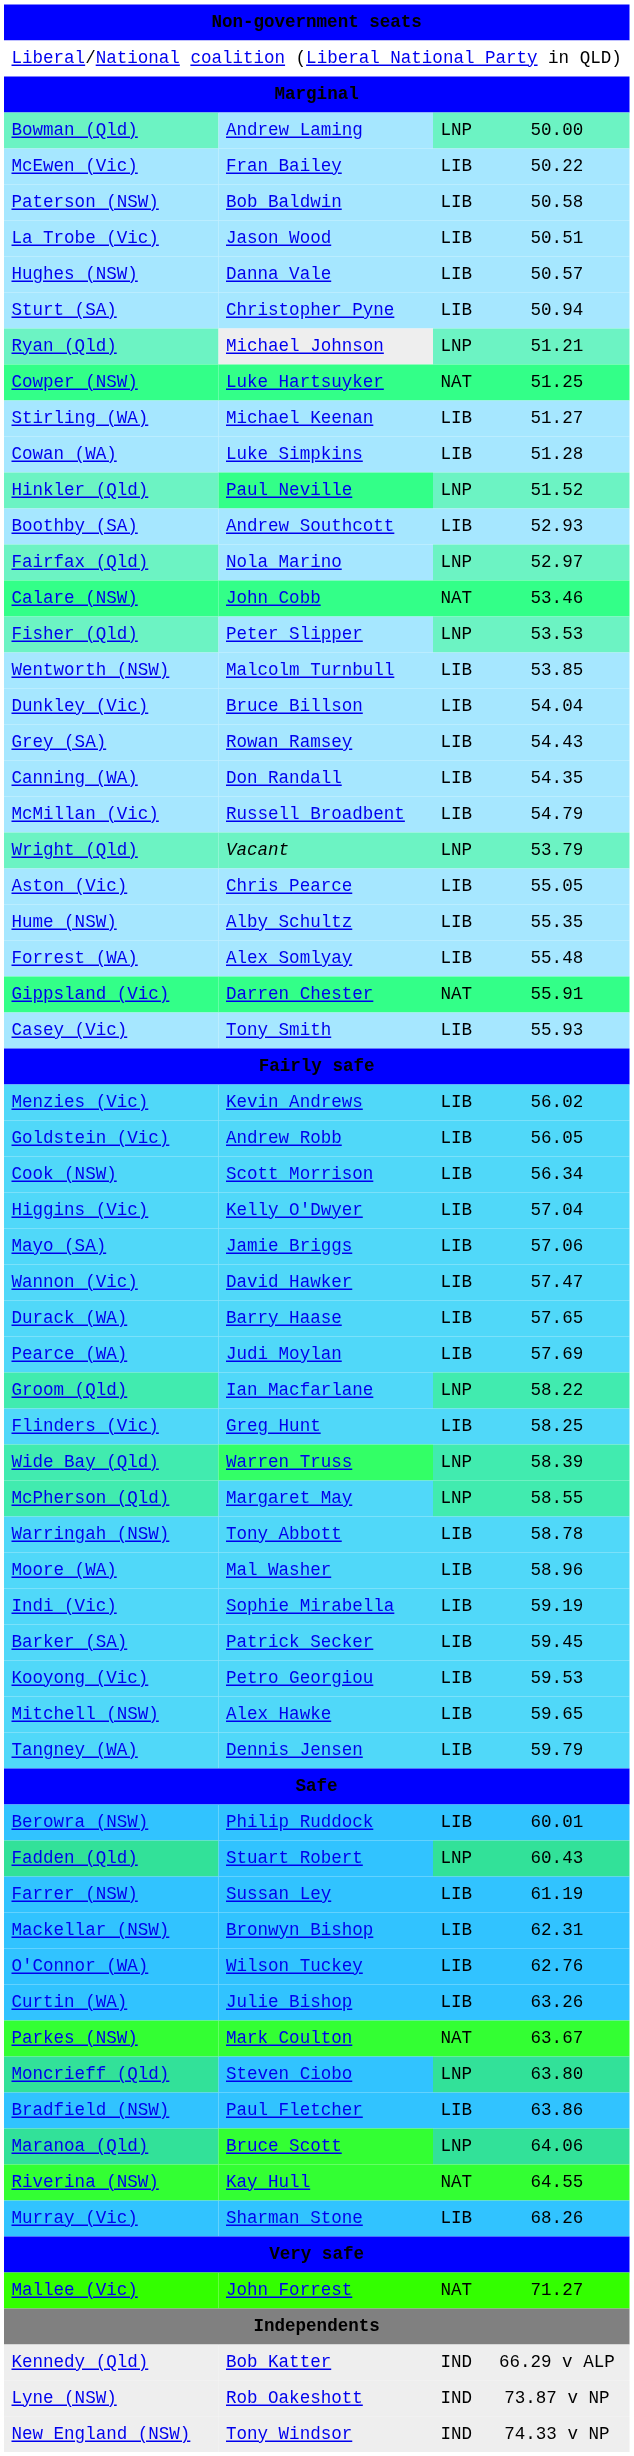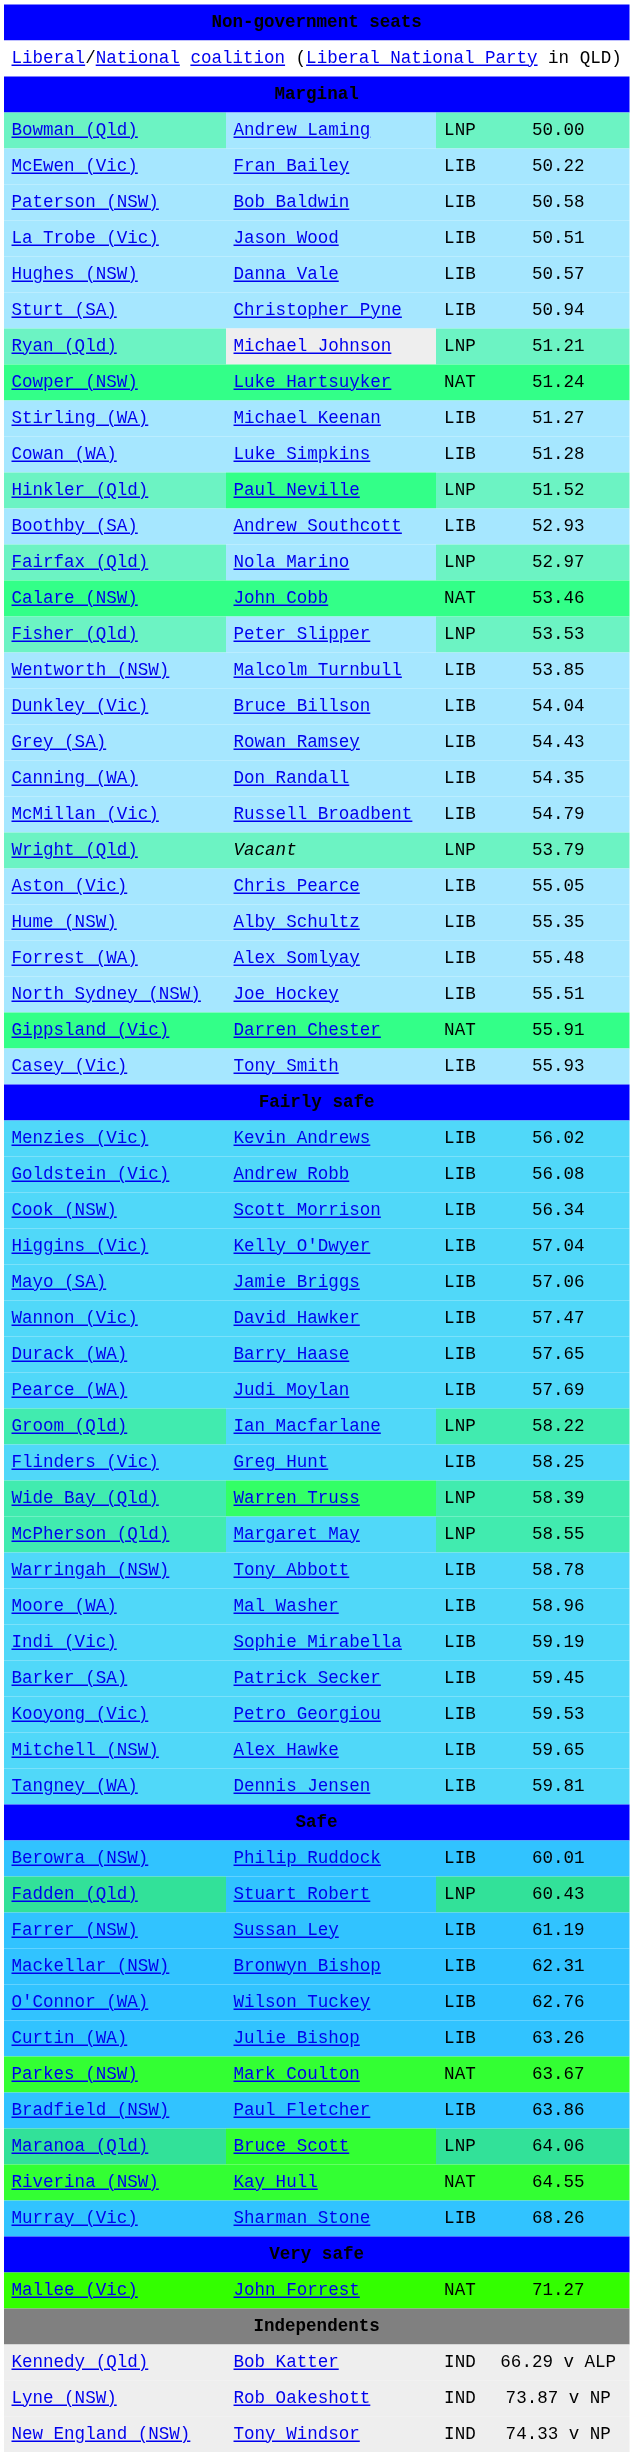 <table class="toccolours" align="left" cellpadding="5" cellspacing="0" style="margin-right: .5em; margin-top: .4em;font-size: 90%;">
 <tr>
 <td colspan=4 align="center" bgcolor="blue"><span><strong>Non-government seats</strong></span></td>
 </tr>
 <tr>
 <td style="background-color:white" colspan=4 align="center"><a href='#'>Liberal</a>/<a href='#'>National</a> <a href='#'>coalition</a> (<a href='#'>Liberal National Party</a> in QLD)</td>
 </tr>
 <tr>
 <td colspan=4 align="center" bgcolor="blue"><span><strong>Marginal</strong></span></td>
 </tr>
 <tr>
 <td align="left" bgcolor="6CF3C3"><a href='#'>Bowman (Qld)</a></td>
 <td align="left" bgcolor="A6E7FF"><a href='#'>Andrew Laming</a></td>
 <td align="left" bgcolor="6CF3C3">LNP</td>
 <td align="center" bgcolor="6CF3C3">50.00</td>
 </tr>
 <tr>
 <td align="left" bgcolor="A6E7FF"><a href='#'>McEwen (Vic)</a></td>
 <td align="left" bgcolor="A6E7FF"><a href='#'>Fran Bailey</a></td>
 <td align="left" bgcolor="A6E7FF">LIB</td>
 <td align="center" bgcolor="A6E7FF">50.22</td>
 </tr>
 <tr>
 <td align="left" bgcolor="A6E7FF"><a href='#'>Paterson (NSW)</a></td>
 <td align="left" bgcolor="A6E7FF"><a href='#'>Bob Baldwin</a></td>
 <td align="left" bgcolor="A6E7FF">LIB</td>
 <td align="center" bgcolor="A6E7FF">50.58</td>
 </tr>
 <tr>
 <td align="left" bgcolor="A6E7FF"><a href='#'>La Trobe (Vic)</a></td>
 <td align="left" bgcolor="A6E7FF"><a href='#'>Jason Wood</a></td>
 <td align="left" bgcolor="A6E7FF">LIB</td>
 <td align="center" bgcolor="A6E7FF">50.51</td>
 </tr>
 <tr>
 <td align="left" bgcolor="A6E7FF"><a href='#'>Hughes (NSW)</a></td>
 <td align="left" bgcolor="A6E7FF"><a href='#'>Danna Vale</a></td>
 <td align="left" bgcolor="A6E7FF">LIB</td>
 <td align="center" bgcolor="A6E7FF">50.57</td>
 </tr>
 <tr>
 <td align="left" bgcolor="A6E7FF"><a href='#'>Sturt (SA)</a></td>
 <td align="left" bgcolor="A6E7FF"><a href='#'>Christopher Pyne</a></td>
 <td align="left" bgcolor="A6E7FF">LIB</td>
 <td align="center" bgcolor="A6E7FF">50.94</td>
 </tr>
 <tr>
 <td align="left" bgcolor="6CF3C3"><a href='#'>Ryan (Qld)</a></td>
 <td align="left" bgcolor="EEEEEE"><a href='#'>Michael Johnson</a></td>
 <td align="left" bgcolor="6CF3C3">LNP</td>
 <td align="center" bgcolor="6CF3C3">51.21</td>
 </tr>
 <tr>
 <td align="left" bgcolor="33FF88"><a href='#'>Cowper (NSW)</a></td>
 <td align="left" bgcolor="33FF88"><a href='#'>Luke Hartsuyker</a></td>
 <td align="left" bgcolor="33FF88">NAT</td>
-<td align="center" bgcolor="33FF88">51.25</td>
+<td align="center" bgcolor="33FF88">51.24</td>
 </tr>
 <tr>
 <td align="left" bgcolor="A6E7FF"><a href='#'>Stirling (WA)</a></td>
 <td align="left" bgcolor="A6E7FF"><a href='#'>Michael Keenan</a></td>
 <td align="left" bgcolor="A6E7FF">LIB</td>
 <td align="center" bgcolor="A6E7FF">51.27</td>
 </tr>
 <tr>
 <td align="left" bgcolor="A6E7FF"><a href='#'>Cowan (WA)</a></td>
 <td align="left" bgcolor="A6E7FF"><a href='#'>Luke Simpkins</a></td>
 <td align="left" bgcolor="A6E7FF">LIB</td>
 <td align="center" bgcolor="A6E7FF">51.28</td>
 </tr>
 <tr>
 <td align="left" bgcolor="6CF3C3"><a href='#'>Hinkler (Qld)</a></td>
 <td align="left" bgcolor="33FF88"><a href='#'>Paul Neville</a></td>
 <td align="left" bgcolor="6CF3C3">LNP</td>
 <td align="center" bgcolor="6CF3C3">51.52</td>
 </tr>
 <tr>
 <td align="left" bgcolor="A6E7FF"><a href='#'>Boothby (SA)</a></td>
 <td align="left" bgcolor="A6E7FF"><a href='#'>Andrew Southcott</a></td>
 <td align="left" bgcolor="A6E7FF">LIB</td>
 <td align="center" bgcolor="A6E7FF">52.93</td>
 </tr>
 <tr>
 <td align="left" bgcolor="6CF3C3"><a href='#'>Fairfax (Qld)</a></td>
 <td align="left" bgcolor="A6E7FF"><a href='#'>Nola Marino</a></td>
 <td align="left" bgcolor="6CF3C3">LNP</td>
 <td align="center" bgcolor="6CF3C3">52.97</td>
 </tr>
 <tr>
 <td align="left" bgcolor="33FF88"><a href='#'>Calare (NSW)</a></td>
 <td align="left" bgcolor="33FF88"><a href='#'>John Cobb</a></td>
 <td align="left" bgcolor="33FF88">NAT</td>
 <td align="center" bgcolor="33FF88">53.46</td>
 </tr>
 <tr>
 <td align="left" bgcolor="6CF3C3"><a href='#'>Fisher (Qld)</a></td>
 <td align="left" bgcolor="A6E7FF"><a href='#'>Peter Slipper</a></td>
 <td align="left" bgcolor="6CF3C3">LNP</td>
 <td align="center" bgcolor="6CF3C3">53.53</td>
 </tr>
 <tr>
 <td align="left" bgcolor="A6E7FF"><a href='#'>Wentworth (NSW)</a></td>
 <td align="left" bgcolor="A6E7FF"><a href='#'>Malcolm Turnbull</a></td>
 <td align="left" bgcolor="A6E7FF">LIB</td>
 <td align="center" bgcolor="A6E7FF">53.85</td>
 </tr>
 <tr>
 <td align="left" bgcolor="A6E7FF"><a href='#'>Dunkley (Vic)</a></td>
 <td align="left" bgcolor="A6E7FF"><a href='#'>Bruce Billson</a></td>
 <td align="left" bgcolor="A6E7FF">LIB</td>
 <td align="center" bgcolor="A6E7FF">54.04</td>
 </tr>
 <tr>
 <td align="left" bgcolor="A6E7FF"><a href='#'>Grey (SA)</a></td>
 <td align="left" bgcolor="A6E7FF"><a href='#'>Rowan Ramsey</a></td>
 <td align="left" bgcolor="A6E7FF">LIB</td>
 <td align="center" bgcolor="A6E7FF">54.43</td>
 </tr>
 <tr>
 <td align="left" bgcolor="A6E7FF"><a href='#'>Canning (WA)</a></td>
 <td align="left" bgcolor="A6E7FF"><a href='#'>Don Randall</a></td>
 <td align="left" bgcolor="A6E7FF">LIB</td>
 <td align="center" bgcolor="A6E7FF">54.35</td>
 </tr>
 <tr>
 <td align="left" bgcolor="A6E7FF"><a href='#'>McMillan (Vic)</a></td>
 <td align="left" bgcolor="A6E7FF"><a href='#'>Russell Broadbent</a></td>
 <td align="left" bgcolor="A6E7FF">LIB</td>
 <td align="center" bgcolor="A6E7FF">54.79</td>
 </tr>
 <tr>
 <td align="left" bgcolor="6CF3C3"><a href='#'>Wright (Qld)</a></td>
 <td align="left" bgcolor="6CF3C3"><em>Vacant</em></td>
 <td align="left" bgcolor="6CF3C3">LNP</td>
 <td align="center" bgcolor="6CF3C3">53.79</td>
 </tr>
 <tr>
 <td align="left" bgcolor="A6E7FF"><a href='#'>Aston (Vic)</a></td>
 <td align="left" bgcolor="A6E7FF"><a href='#'>Chris Pearce</a></td>
 <td align="left" bgcolor="A6E7FF">LIB</td>
 <td align="center" bgcolor="A6E7FF">55.05</td>
 </tr>
 <tr>
 <td align="left" bgcolor="A6E7FF"><a href='#'>Hume (NSW)</a></td>
 <td align="left" bgcolor="A6E7FF"><a href='#'>Alby Schultz</a></td>
 <td align="left" bgcolor="A6E7FF">LIB</td>
 <td align="center" bgcolor="A6E7FF">55.35</td>
 </tr>
 <tr>
 <td align="left" bgcolor="A6E7FF"><a href='#'>Forrest (WA)</a></td>
 <td align="left" bgcolor="A6E7FF"><a href='#'>Alex Somlyay</a></td>
 <td align="left" bgcolor="A6E7FF">LIB</td>
 <td align="center" bgcolor="A6E7FF">55.48</td>
 </tr>
 <tr>
+<td align="left" bgcolor="A6E7FF"><a href='#'>North Sydney (NSW)</a></td>
+<td align="left" bgcolor="A6E7FF"><a href='#'>Joe Hockey</a></td>
+<td align="left" bgcolor="A6E7FF">LIB</td>
+<td align="center" bgcolor="A6E7FF">55.51</td>
+</tr>
+<tr>
 <td align="left" bgcolor="33FF88"><a href='#'>Gippsland (Vic)</a></td>
 <td align="left" bgcolor="33FF88"><a href='#'>Darren Chester</a></td>
 <td align="left" bgcolor="33FF88">NAT</td>
 <td align="center" bgcolor="33FF88">55.91</td>
 </tr>
 <tr>
 <td align="left" bgcolor="A6E7FF"><a href='#'>Casey (Vic)</a></td>
 <td align="left" bgcolor="A6E7FF"><a href='#'>Tony Smith</a></td>
 <td align="left" bgcolor="A6E7FF">LIB</td>
 <td align="center" bgcolor="A6E7FF">55.93</td>
 </tr>
 <tr>
 <td colspan=4 align="center" bgcolor="blue"><span><strong>Fairly safe</strong></span></td>
 </tr>
 <tr>
 <td align="left" bgcolor="50D8F9"><a href='#'>Menzies (Vic)</a></td>
 <td align="left" bgcolor="50D8F9"><a href='#'>Kevin Andrews</a></td>
 <td align="left" bgcolor="50D8F9">LIB</td>
 <td align="center" bgcolor="50D8F9">56.02</td>
 </tr>
 <tr>
 <td align="left" bgcolor="50D8F9"><a href='#'>Goldstein (Vic)</a></td>
 <td align="left" bgcolor="50D8F9"><a href='#'>Andrew Robb</a></td>
 <td align="left" bgcolor="50D8F9">LIB</td>
-<td align="center" bgcolor="50D8F9">56.05</td>
+<td align="center" bgcolor="50D8F9">56.08</td>
 </tr>
 <tr>
 <td align="left" bgcolor="50D8F9"><a href='#'>Cook (NSW)</a></td>
 <td align="left" bgcolor="50D8F9"><a href='#'>Scott Morrison</a></td>
 <td align="left" bgcolor="50D8F9">LIB</td>
 <td align="center" bgcolor="50D8F9">56.34</td>
 </tr>
 <tr>
 <td align="left" bgcolor="50D8F9"><a href='#'>Higgins (Vic)</a></td>
 <td align="left" bgcolor="50D8F9"><a href='#'>Kelly O'Dwyer</a></td>
 <td align="left" bgcolor="50D8F9">LIB</td>
 <td align="center" bgcolor="50D8F9">57.04</td>
 </tr>
 <tr>
 <td align="left" bgcolor="50D8F9"><a href='#'>Mayo (SA)</a></td>
 <td align="left" bgcolor="50D8F9"><a href='#'>Jamie Briggs</a></td>
 <td align="left" bgcolor="50D8F9">LIB</td>
 <td align="center" bgcolor="50D8F9">57.06</td>
 </tr>
 <tr>
 <td align="left" bgcolor="50D8F9"><a href='#'>Wannon (Vic)</a></td>
 <td align="left" bgcolor="50D8F9"><a href='#'>David Hawker</a></td>
 <td align="left" bgcolor="50D8F9">LIB</td>
 <td align="center" bgcolor="50D8F9">57.47</td>
 </tr>
 <tr>
 <td align="left" bgcolor="50D8F9"><a href='#'>Durack (WA)</a></td>
 <td align="left" bgcolor="50D8F9"><a href='#'>Barry Haase</a></td>
 <td align="left" bgcolor="50D8F9">LIB</td>
 <td align="center" bgcolor="50D8F9">57.65</td>
 </tr>
 <tr>
 <td align="left" bgcolor="50D8F9"><a href='#'>Pearce (WA)</a></td>
 <td align="left" bgcolor="50D8F9"><a href='#'>Judi Moylan</a></td>
 <td align="left" bgcolor="50D8F9">LIB</td>
 <td align="center" bgcolor="50D8F9">57.69</td>
 </tr>
 <tr>
 <td align="left" bgcolor="41EBAF"><a href='#'>Groom (Qld)</a></td>
 <td align="left" bgcolor="50D8F9"><a href='#'>Ian Macfarlane</a></td>
 <td align="left" bgcolor="41EBAF">LNP</td>
 <td align="center" bgcolor="41EBAF">58.22</td>
 </tr>
 <tr>
 <td align="left" bgcolor="50D8F9"><a href='#'>Flinders (Vic)</a></td>
 <td align="left" bgcolor="50D8F9"><a href='#'>Greg Hunt</a></td>
 <td align="left" bgcolor="50D8F9">LIB</td>
 <td align="center" bgcolor="50D8F9">58.25</td>
 </tr>
 <tr>
 <td align="left" bgcolor="41EBAF"><a href='#'>Wide Bay (Qld)</a></td>
 <td align="left" bgcolor="33FF66"><a href='#'>Warren Truss</a></td>
 <td align="left" bgcolor="41EBAF">LNP</td>
 <td align="center" bgcolor="41EBAF">58.39</td>
 </tr>
 <tr>
 <td align="left" bgcolor="41EBAF"><a href='#'>McPherson (Qld)</a></td>
 <td align="left" bgcolor="50D8F9"><a href='#'>Margaret May</a></td>
 <td align="left" bgcolor="41EBAF">LNP</td>
 <td align="center" bgcolor="41EBAF">58.55</td>
 </tr>
 <tr>
 <td align="left" bgcolor="50D8F9"><a href='#'>Warringah (NSW)</a></td>
 <td align="left" bgcolor="50D8F9"><a href='#'>Tony Abbott</a></td>
 <td align="left" bgcolor="50D8F9">LIB</td>
 <td align="center" bgcolor="50D8F9">58.78</td>
 </tr>
 <tr>
 <td align="left" bgcolor="50D8F9"><a href='#'>Moore (WA)</a></td>
 <td align="left" bgcolor="50D8F9"><a href='#'>Mal Washer</a></td>
 <td align="left" bgcolor="50D8F9">LIB</td>
 <td align="center" bgcolor="50D8F9">58.96</td>
 </tr>
 <tr>
 <td align="left" bgcolor="50D8F9"><a href='#'>Indi (Vic)</a></td>
 <td align="left" bgcolor="50D8F9"><a href='#'>Sophie Mirabella</a></td>
 <td align="left" bgcolor="50D8F9">LIB</td>
 <td align="center" bgcolor="50D8F9">59.19</td>
 </tr>
 <tr>
 <td align="left" bgcolor="50D8F9"><a href='#'>Barker (SA)</a></td>
 <td align="left" bgcolor="50D8F9"><a href='#'>Patrick Secker</a></td>
 <td align="left" bgcolor="50D8F9">LIB</td>
 <td align="center" bgcolor="50D8F9">59.45</td>
 </tr>
 <tr>
 <td align="left" bgcolor="50D8F9"><a href='#'>Kooyong (Vic)</a></td>
 <td align="left" bgcolor="50D8F9"><a href='#'>Petro Georgiou</a></td>
 <td align="left" bgcolor="50D8F9">LIB</td>
 <td align="center" bgcolor="50D8F9">59.53</td>
 </tr>
 <tr>
 <td align="left" bgcolor="50D8F9"><a href='#'>Mitchell (NSW)</a></td>
 <td align="left" bgcolor="50D8F9"><a href='#'>Alex Hawke</a></td>
 <td align="left" bgcolor="50D8F9">LIB</td>
 <td align="center" bgcolor="50D8F9">59.65</td>
 </tr>
 <tr>
 <td align="left" bgcolor="50D8F9"><a href='#'>Tangney (WA)</a></td>
 <td align="left" bgcolor="50D8F9"><a href='#'>Dennis Jensen</a></td>
 <td align="left" bgcolor="50D8F9">LIB</td>
-<td align="center" bgcolor="50D8F9">59.79</td>
+<td align="center" bgcolor="50D8F9">59.81</td>
 </tr>
 <tr>
 <td colspan=4 align="center" bgcolor="blue"><span><strong>Safe</strong></span></td>
 </tr>
 <tr>
 <td align="left" bgcolor="31C3FF"><a href='#'>Berowra (NSW)</a></td>
 <td align="left" bgcolor="31C3FF"><a href='#'>Philip Ruddock</a></td>
 <td align="left" bgcolor="31C3FF">LIB</td>
 <td align="center" bgcolor="31C3FF">60.01</td>
 </tr>
 <tr>
 <td align="left" bgcolor="32E199"><a href='#'>Fadden (Qld)</a></td>
 <td align="left" bgcolor="31C3FF"><a href='#'>Stuart Robert</a></td>
 <td align="left" bgcolor="32E199">LNP</td>
 <td align="center" bgcolor="32E199">60.43</td>
 </tr>
 <tr>
 <td align="left" bgcolor="31C3FF"><a href='#'>Farrer (NSW)</a></td>
 <td align="left" bgcolor="31C3FF"><a href='#'>Sussan Ley</a></td>
 <td align="left" bgcolor="31C3FF">LIB</td>
 <td align="center" bgcolor="31C3FF">61.19</td>
 </tr>
 <tr>
 <td align="left" bgcolor="31C3FF"><a href='#'>Mackellar (NSW)</a></td>
 <td align="left" bgcolor="31C3FF"><a href='#'>Bronwyn Bishop</a></td>
 <td align="left" bgcolor="31C3FF">LIB</td>
 <td align="center" bgcolor="31C3FF">62.31</td>
 </tr>
 <tr>
 <td align="left" bgcolor="31C3FF"><a href='#'>O'Connor (WA)</a></td>
 <td align="left" bgcolor="31C3FF"><a href='#'>Wilson Tuckey</a></td>
 <td align="left" bgcolor="31C3FF">LIB</td>
 <td align="center" bgcolor="31C3FF">62.76</td>
 </tr>
 <tr>
 <td align="left" bgcolor="31C3FF"><a href='#'>Curtin (WA)</a></td>
 <td align="left" bgcolor="31C3FF"><a href='#'>Julie Bishop</a></td>
 <td align="left" bgcolor="31C3FF">LIB</td>
 <td align="center" bgcolor="31C3FF">63.26</td>
 </tr>
 <tr>
 <td align="left" bgcolor="33FF33"><a href='#'>Parkes (NSW)</a></td>
 <td align="left" bgcolor="33FF33"><a href='#'>Mark Coulton</a></td>
 <td align="left" bgcolor="33FF33">NAT</td>
 <td align="center" bgcolor="33FF33">63.67</td>
-</tr>
-<tr>
-<td align="left" bgcolor="32E199"><a href='#'>Moncrieff (Qld)</a></td>
-<td align="left" bgcolor="31C3FF"><a href='#'>Steven Ciobo</a></td>
-<td align="left" bgcolor="32E199">LNP</td>
-<td align="center" bgcolor="32E199">63.80</td>
 </tr>
 <tr>
 <td align="left" bgcolor="31C3FF"><a href='#'>Bradfield (NSW)</a></td>
 <td align="left" bgcolor="31C3FF"><a href='#'>Paul Fletcher</a></td>
 <td align="left" bgcolor="31C3FF">LIB</td>
 <td align="center" bgcolor="31C3FF">63.86</td>
 </tr>
 <tr>
 <td align="left" bgcolor="32E199"><a href='#'>Maranoa (Qld)</a></td>
 <td align="left" bgcolor="33FF33"><a href='#'>Bruce Scott</a></td>
 <td align="left" bgcolor="32E199">LNP</td>
 <td align="center" bgcolor="32E199">64.06</td>
 </tr>
 <tr>
 <td align="left" bgcolor="33FF33"><a href='#'>Riverina (NSW)</a></td>
 <td align="left" bgcolor="33FF33"><a href='#'>Kay Hull</a></td>
 <td align="left" bgcolor="33FF33">NAT</td>
 <td align="center" bgcolor="33FF33">64.55</td>
 </tr>
 <tr>
 <td align="left" bgcolor="31C3FF"><a href='#'>Murray (Vic)</a></td>
 <td align="left" bgcolor="31C3FF"><a href='#'>Sharman Stone</a></td>
 <td align="left" bgcolor="31C3FF">LIB</td>
 <td align="center" bgcolor="31C3FF">68.26</td>
 </tr>
 <tr>
 <td colspan=4 align="center" bgcolor="blue"><span><strong>Very safe</strong></span></td>
 </tr>
 <tr>
 <td align="left" bgcolor="33FF00"><a href='#'>Mallee (Vic)</a></td>
 <td align="left" bgcolor="33FF00"><a href='#'>John Forrest</a></td>
 <td align="left" bgcolor="33FF00">NAT</td>
 <td align="center" bgcolor="33FF00">71.27</td>
 </tr>
 <tr>
 <td colspan=4 align="center" bgcolor="gray"><span><strong>Independents</strong></span></td>
 </tr>
 <tr>
 <td align="left" bgcolor="EEEEEE"><a href='#'>Kennedy (Qld)</a></td>
 <td align="left" bgcolor="EEEEEE"><a href='#'>Bob Katter</a></td>
 <td align="left" bgcolor="EEEEEE">IND</td>
 <td align="center" bgcolor="EEEEEE">66.29 v ALP</td>
 </tr>
 <tr>
 <td align="left" bgcolor="EEEEEE"><a href='#'>Lyne (NSW)</a></td>
 <td align="left" bgcolor="EEEEEE"><a href='#'>Rob Oakeshott</a></td>
 <td align="left" bgcolor="EEEEEE">IND</td>
 <td align="center" bgcolor="EEEEEE">73.87 v NP</td>
 </tr>
 <tr>
 <td align="left" bgcolor="EEEEEE"><a href='#'>New England (NSW)</a></td>
 <td align="left" bgcolor="EEEEEE"><a href='#'>Tony Windsor</a></td>
 <td align="left" bgcolor="EEEEEE">IND</td>
 <td align="center" bgcolor="EEEEEE">74.33 v NP</td>
 </tr>
 </table>
